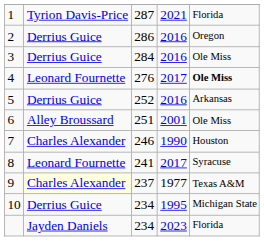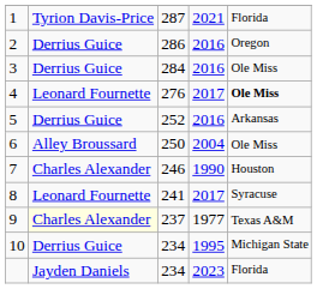 <table class="wikitable">
 <tr>
 </tr>
 <tr>
 <td>1</td>
 <td><a href='#'>Tyrion Davis-Price</a></td>
 <td>287</td>
 <td><a href='#'>2021</a></td>
 <td style="font-size:80%;">Florida</td>
 </tr>
 <tr>
 <td>2</td>
 <td><a href='#'>Derrius Guice</a></td>
 <td>286</td>
 <td><a href='#'>2016</a></td>
 <td style="font-size:80%;">Oregon</td>
 </tr>
 <tr>
 <td>3</td>
 <td><a href='#'>Derrius Guice</a></td>
 <td>284</td>
 <td><a href='#'>2016</a></td>
 <td style="font-size:80%;">Ole Miss</td>
 </tr>
 <tr>
 <td>4</td>
 <td><a href='#'>Leonard Fournette</a></td>
 <td>276</td>
 <td><a href='#'>2017</a></td>
 <td style="font-size:80%;"><strong>Ole Miss</strong></td>
 </tr>
 <tr>
 <td>5</td>
 <td><a href='#'>Derrius Guice</a></td>
 <td>252</td>
 <td><a href='#'>2016</a></td>
 <td style="font-size:80%;">Arkansas</td>
 </tr>
 <tr>
 <td>6</td>
 <td><a href='#'>Alley Broussard</a></td>
-<td>251</td>
-<td><a href='#'>2001</a></td>
+<td>250</td>
+<td><a href='#'>2004</a></td>
 <td style="font-size:80%;">Ole Miss</td>
 </tr>
 <tr>
 <td>7</td>
 <td><a href='#'>Charles Alexander</a></td>
 <td>246</td>
 <td><a href='#'>1990</a></td>
 <td style="font-size:80%;">Houston</td>
 </tr>
 <tr>
 <td>8</td>
 <td><a href='#'>Leonard Fournette</a></td>
 <td>241</td>
 <td><a href='#'>2017</a></td>
 <td style="font-size:80%;">Syracuse</td>
 </tr>
 <tr>
 <td>9</td>
 <td style="background: lightyellow;"><a href='#'>Charles Alexander</a></td>
 <td>237</td>
 <td>1977</td>
 <td style="font-size:80%;">Texas A&M</td>
 </tr>
 <tr>
 <td>10</td>
 <td><a href='#'>Derrius Guice</a></td>
 <td>234</td>
 <td><a href='#'>1995</a></td>
 <td style="font-size:80%;">Michigan State</td>
 </tr>
 <tr>
 <td></td>
 <td><a href='#'>Jayden Daniels</a></td>
 <td>234</td>
 <td><a href='#'>2023</a></td>
 <td style="font-size:80%;">Florida</td>
 </tr>
 </table>
